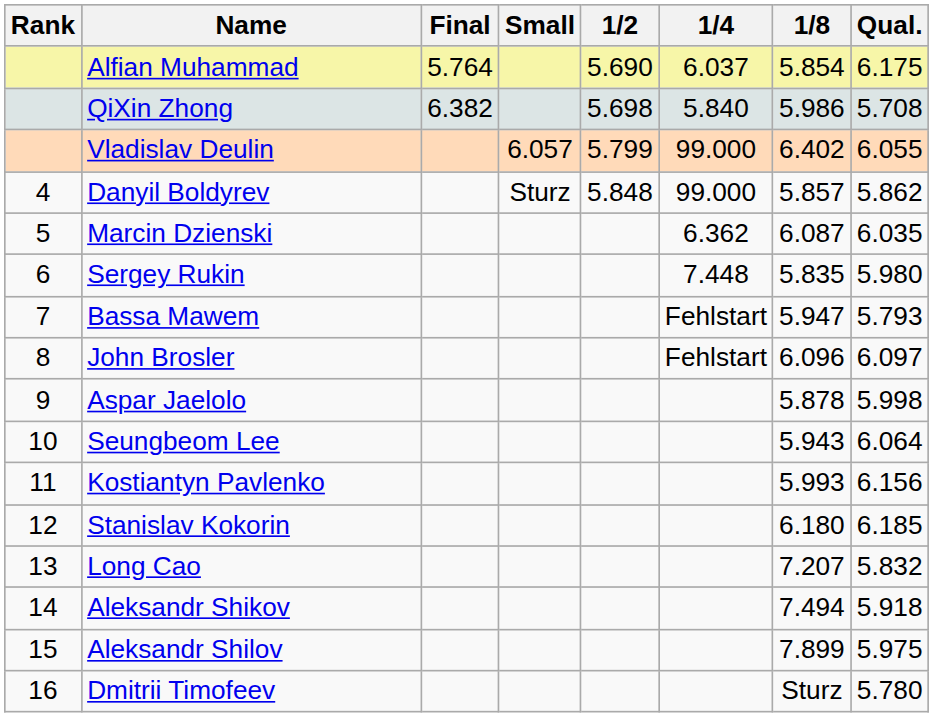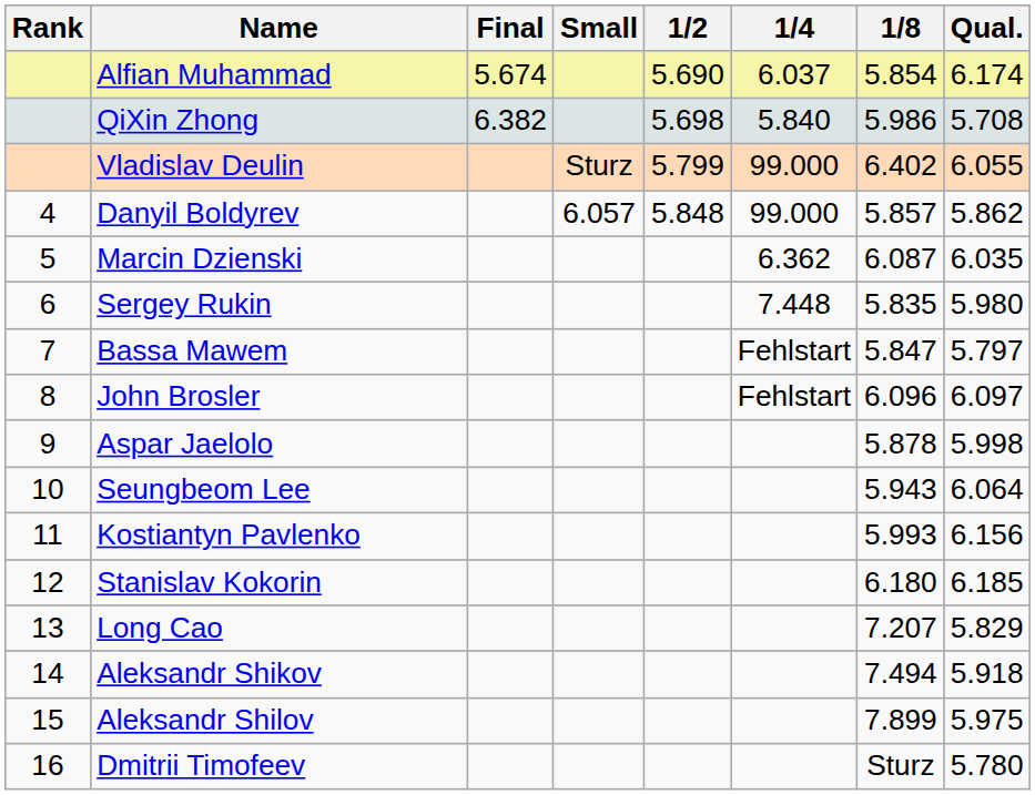 <table class="wikitable sortable" style="text-align:center">
 <tr>
 <th>Rank</th>
 <th width="200">Name</th>
 <th width="35">Final</th>
 <th width="35">Small</th>
 <th width="35">1/2</th>
 <th width="35">1/4</th>
 <th width="35">1/8</th>
 <th width="35">Qual.</th>
 </tr>
 <tr bgcolor="#F7F6A8">
 <td></td>
 <td align="left"> <a href='#'>Alfian Muhammad</a></td>
-<td>5.764</td>
+<td>5.674</td>
 <td></td>
 <td>5.690</td>
 <td>6.037</td>
 <td>5.854</td>
-<td>6.175</td>
+<td>6.174</td>
 </tr>
 <tr bgcolor="#DCE5E5">
 <td></td>
 <td align="left"> <a href='#'>QiXin Zhong</a></td>
 <td>6.382</td>
 <td></td>
 <td>5.698</td>
 <td>5.840</td>
 <td>5.986</td>
 <td>5.708</td>
 </tr>
 <tr bgcolor="#FFDAB9">
 <td></td>
 <td align="left"> <a href='#'>Vladislav Deulin</a></td>
 <td></td>
-<td>6.057</td>
+<td>Sturz</td>
 <td>5.799</td>
 <td>99.000</td>
 <td>6.402</td>
 <td>6.055</td>
 </tr>
 <tr>
 <td align="center">4</td>
 <td align="left"> <a href='#'>Danyil Boldyrev</a></td>
 <td></td>
-<td>Sturz</td>
+<td>6.057</td>
 <td>5.848</td>
 <td>99.000</td>
 <td>5.857</td>
 <td>5.862</td>
 </tr>
 <tr>
 <td align="center">5</td>
 <td align="left"> <a href='#'>Marcin Dzienski</a></td>
 <td></td>
 <td></td>
 <td></td>
 <td>6.362</td>
 <td>6.087</td>
 <td>6.035</td>
 </tr>
 <tr>
 <td align="center">6</td>
 <td align="left"> <a href='#'>Sergey Rukin</a></td>
 <td></td>
 <td></td>
 <td></td>
 <td>7.448</td>
 <td>5.835</td>
 <td>5.980</td>
 </tr>
 <tr>
 <td align="center">7</td>
 <td align="left"> <a href='#'>Bassa Mawem</a></td>
 <td></td>
 <td></td>
 <td></td>
 <td>Fehlstart</td>
-<td>5.947</td>
-<td>5.793</td>
+<td>5.847</td>
+<td>5.797</td>
 </tr>
 <tr>
 <td align="center">8</td>
 <td align="left"> <a href='#'>John Brosler</a></td>
 <td></td>
 <td></td>
 <td></td>
 <td>Fehlstart</td>
 <td>6.096</td>
 <td>6.097</td>
 </tr>
 <tr>
 <td>9</td>
 <td align="left"> <a href='#'>Aspar Jaelolo</a></td>
 <td></td>
 <td></td>
 <td></td>
 <td></td>
 <td>5.878</td>
 <td>5.998</td>
 </tr>
 <tr>
 <td>10</td>
 <td align="left"> <a href='#'>Seungbeom Lee</a></td>
 <td></td>
 <td></td>
 <td></td>
 <td></td>
 <td>5.943</td>
 <td>6.064</td>
 </tr>
 <tr>
 <td>11</td>
 <td align="left"> <a href='#'>Kostiantyn Pavlenko</a></td>
 <td></td>
 <td></td>
 <td></td>
 <td></td>
 <td>5.993</td>
 <td>6.156</td>
 </tr>
 <tr>
 <td>12</td>
 <td align="left"> <a href='#'>Stanislav Kokorin</a></td>
 <td></td>
 <td></td>
 <td></td>
 <td></td>
 <td>6.180</td>
 <td>6.185</td>
 </tr>
 <tr>
 <td>13</td>
 <td align="left"> <a href='#'>Long Cao</a></td>
 <td></td>
 <td></td>
 <td></td>
 <td></td>
 <td>7.207</td>
-<td>5.832</td>
+<td>5.829</td>
 </tr>
 <tr>
 <td>14</td>
 <td align="left"> <a href='#'>Aleksandr Shikov</a></td>
 <td></td>
 <td></td>
 <td></td>
 <td></td>
 <td>7.494</td>
 <td>5.918</td>
 </tr>
 <tr>
 <td>15</td>
 <td align="left"> <a href='#'>Aleksandr Shilov</a></td>
 <td></td>
 <td></td>
 <td></td>
 <td></td>
 <td>7.899</td>
 <td>5.975</td>
 </tr>
 <tr>
 <td>16</td>
 <td align="left"> <a href='#'>Dmitrii Timofeev</a></td>
 <td></td>
 <td></td>
 <td></td>
 <td></td>
 <td>Sturz</td>
 <td>5.780</td>
 </tr>
 </table>
